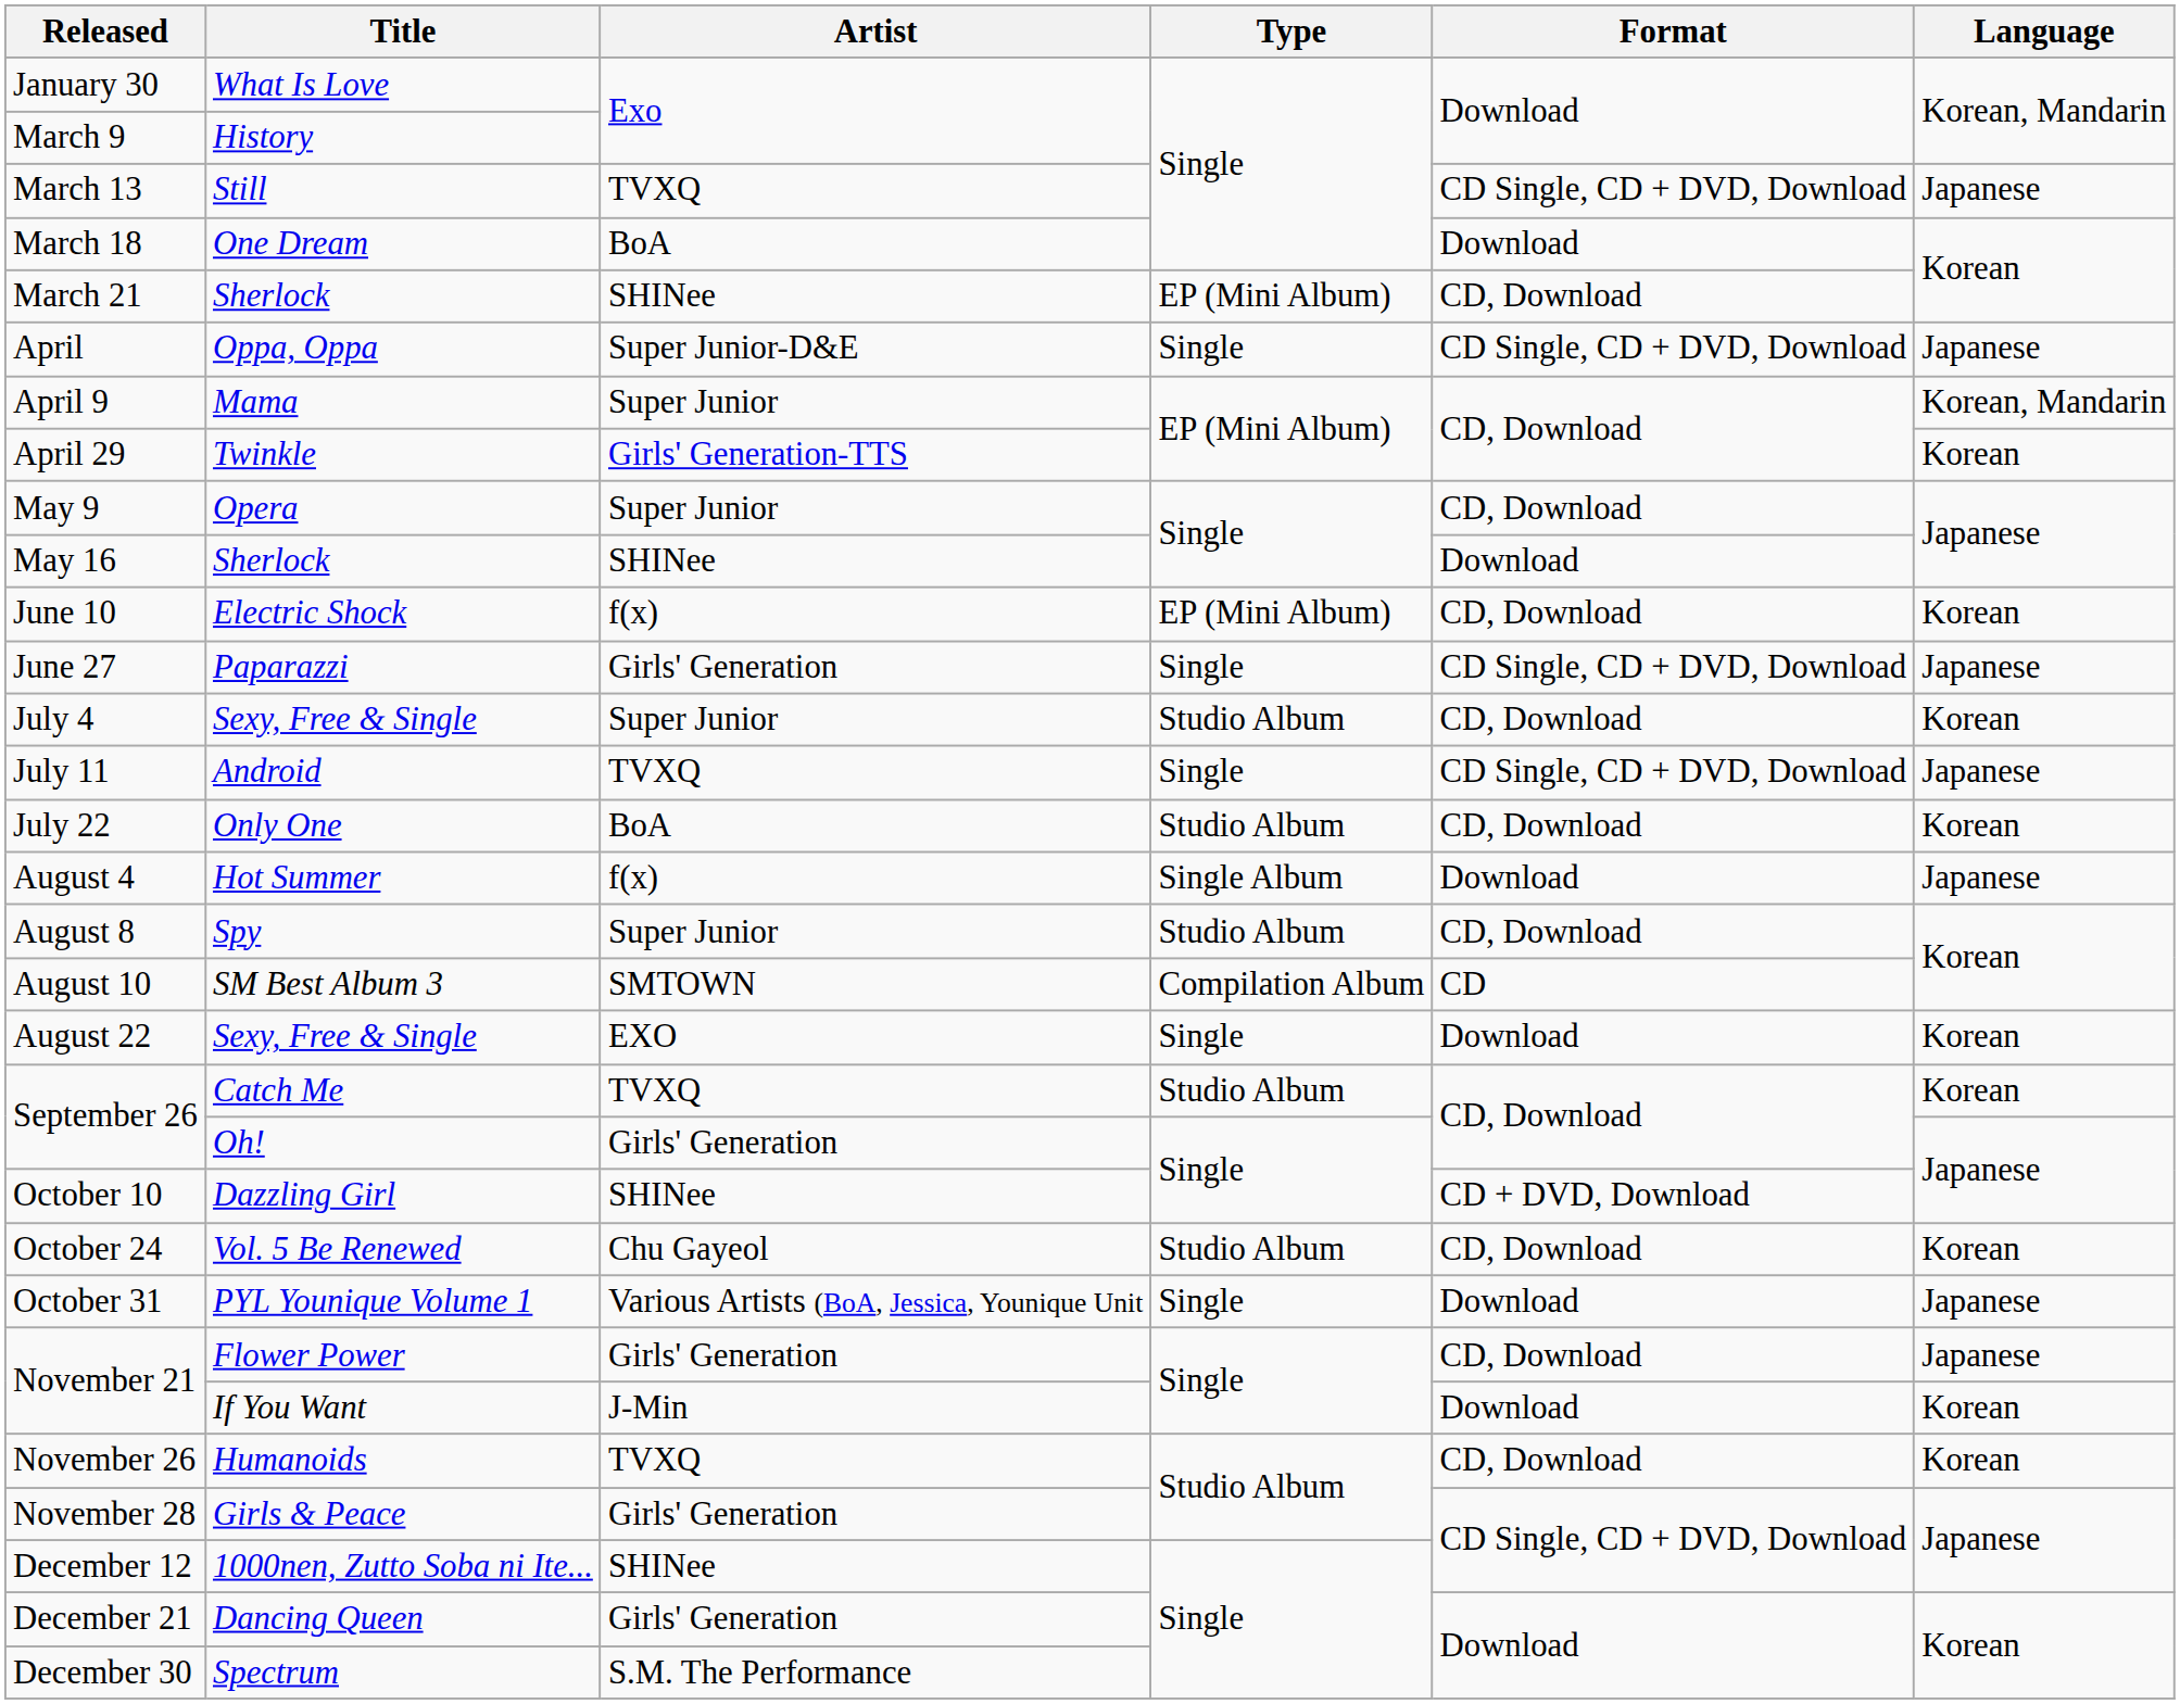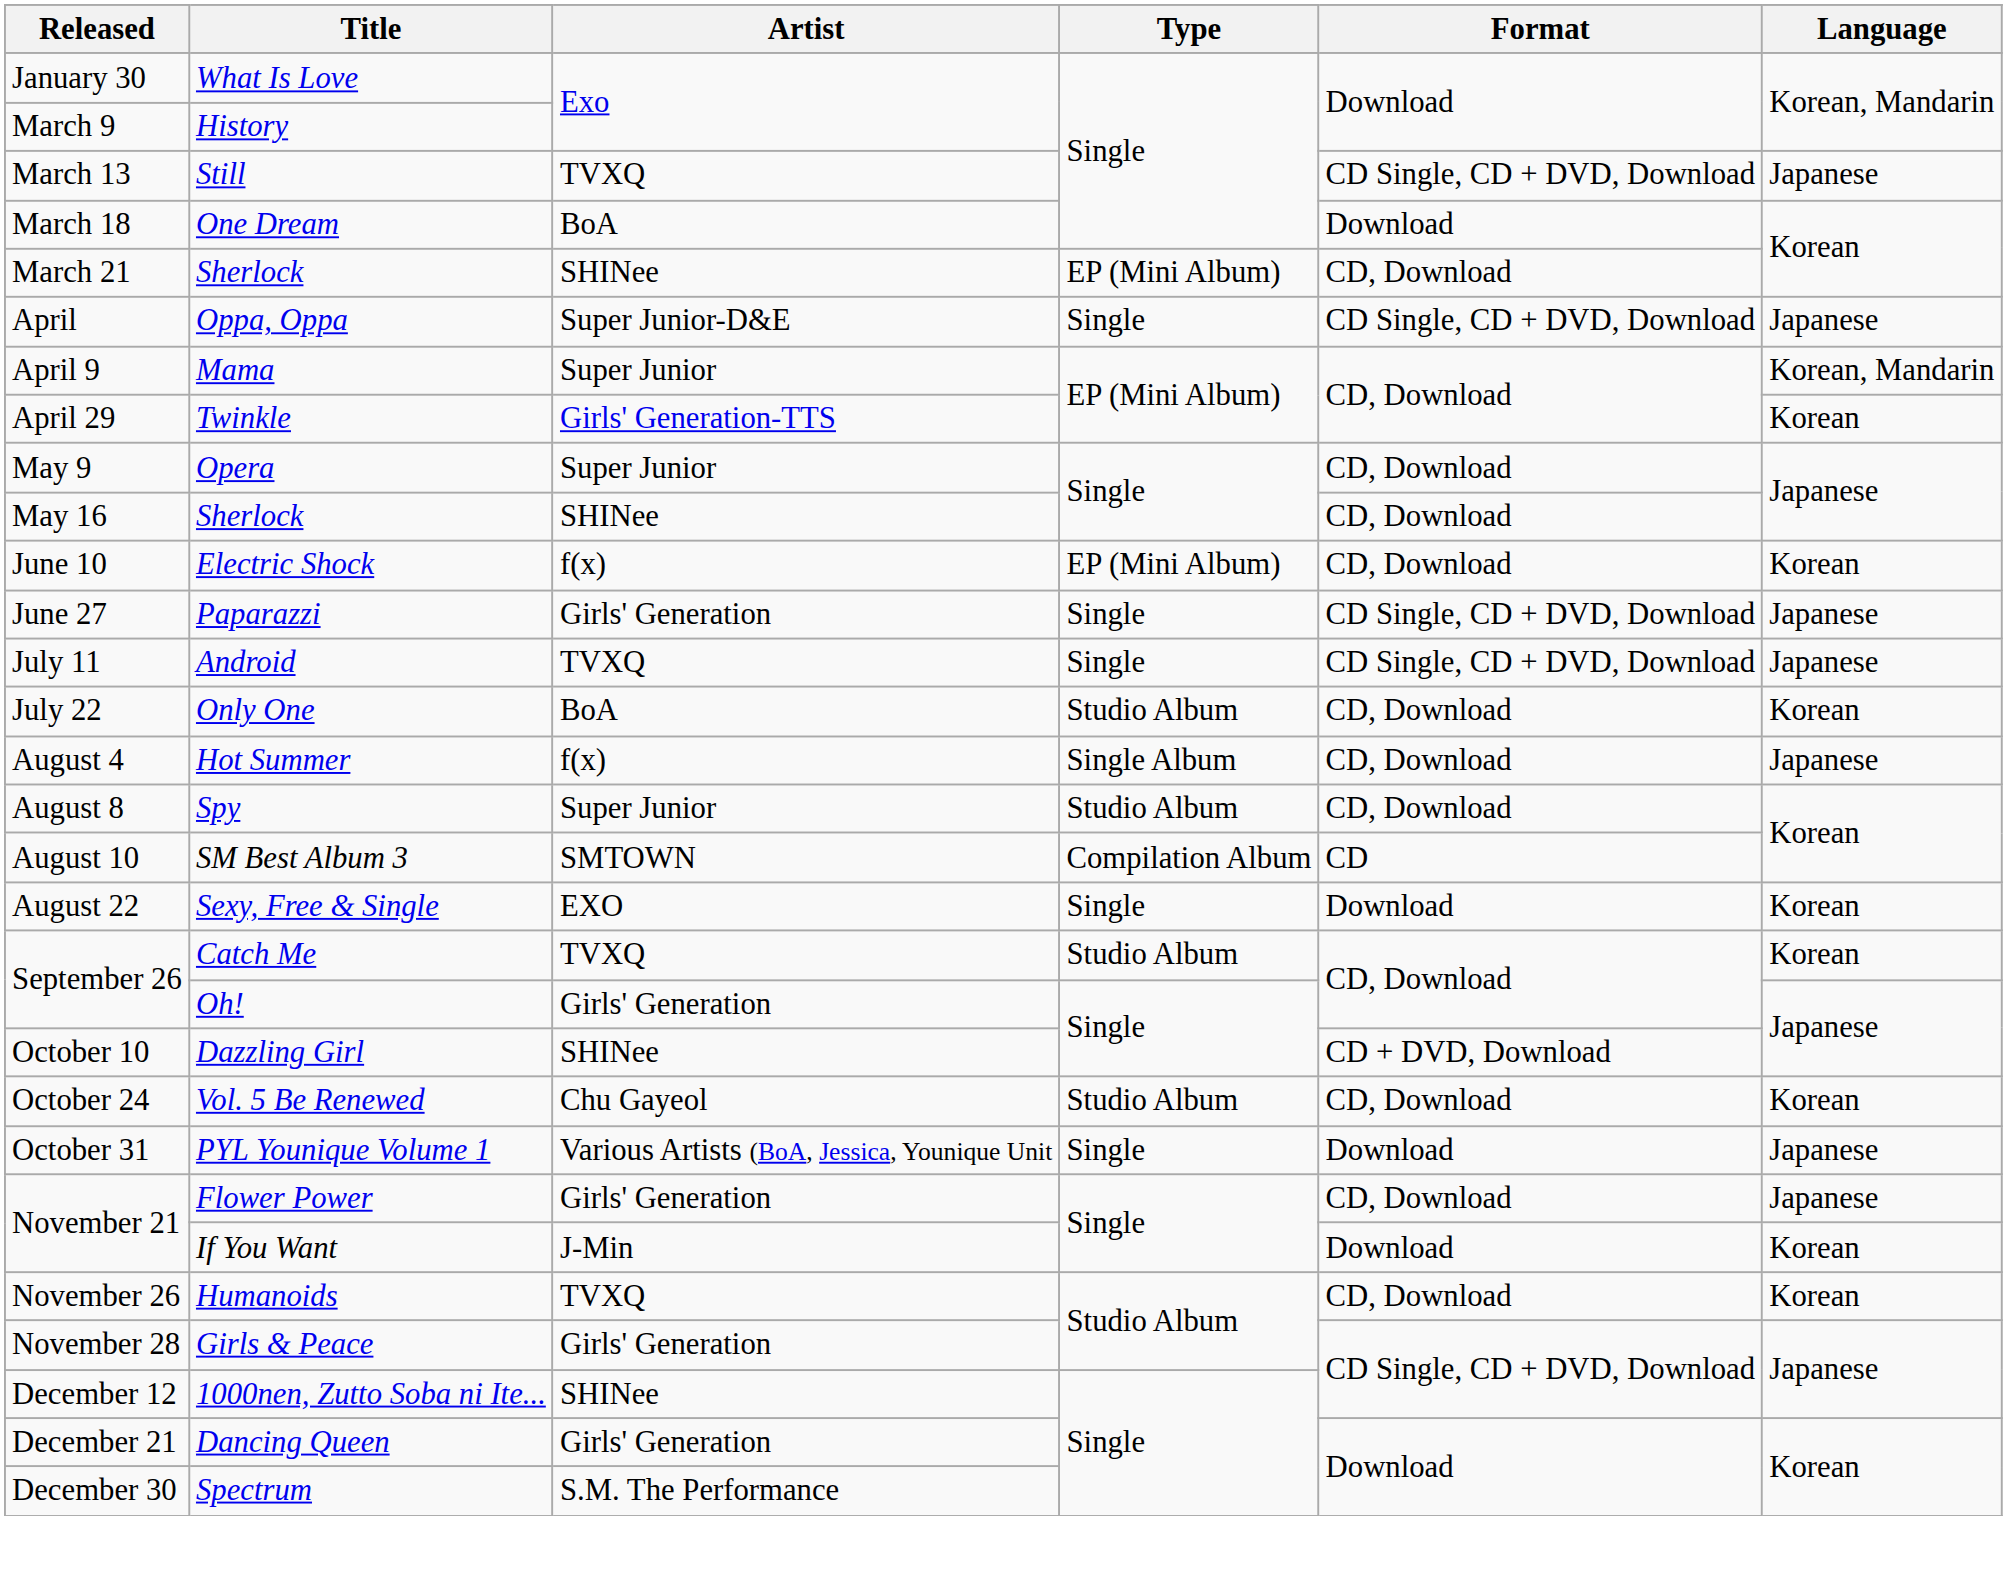 <table class="wikitable sortable">
 <tr>
 <th scope="col">Released</th>
 <th scope="col">Title</th>
 <th scope="col">Artist</th>
 <th scope="col">Type</th>
 <th scope="col">Format</th>
 <th scope="col">Language</th>
 </tr>
 <tr>
 <td>January 30</td>
 <td><em><a href='#'>What Is Love</a></em></td>
 <td rowspan="2"><a href='#'>Exo</a></td>
 <td rowspan="4">Single</td>
 <td rowspan="2">Download</td>
 <td rowspan="2">Korean, Mandarin</td>
 </tr>
 <tr>
 <td>March 9</td>
 <td><em><a href='#'>History</a></em></td>
 </tr>
 <tr>
 <td>March 13</td>
 <td><em><a href='#'>Still</a></em></td>
 <td>TVXQ</td>
 <td>CD Single, CD + DVD, Download</td>
 <td>Japanese</td>
 </tr>
 <tr>
 <td>March 18</td>
 <td><em><a href='#'>One Dream</a></em></td>
 <td>BoA</td>
 <td>Download</td>
 <td rowspan="2">Korean</td>
 </tr>
 <tr>
 <td>March 21</td>
 <td><em><a href='#'>Sherlock</a></em></td>
 <td>SHINee</td>
 <td>EP (Mini Album)</td>
 <td>CD, Download</td>
 </tr>
 <tr>
 <td>April</td>
 <td><em><a href='#'>Oppa, Oppa</a></em>  </td>
 <td>Super Junior-D&E</td>
 <td>Single</td>
 <td>CD Single, CD + DVD, Download</td>
 <td>Japanese</td>
 </tr>
 <tr>
 <td>April 9</td>
 <td><em><a href='#'>Mama</a></em></td>
 <td>Super Junior</td>
 <td rowspan="2">EP (Mini Album)</td>
 <td rowspan="2">CD, Download</td>
 <td>Korean, Mandarin</td>
 </tr>
 <tr>
 <td>April 29</td>
 <td><em><a href='#'>Twinkle</a></em></td>
 <td><a href='#'>Girls' Generation-TTS</a></td>
 <td>Korean</td>
 </tr>
 <tr>
 <td>May 9</td>
 <td><em><a href='#'>Opera</a></em></td>
 <td>Super Junior</td>
 <td rowspan="2">Single</td>
 <td>CD, Download</td>
 <td rowspan="2">Japanese</td>
 </tr>
 <tr>
 <td>May 16</td>
 <td><em><a href='#'>Sherlock</a></em></td>
 <td>SHINee</td>
-<td>Download</td>
+<td>CD, Download</td>
 </tr>
 <tr>
 <td>June 10</td>
 <td><em><a href='#'>Electric Shock</a></em></td>
 <td>f(x)</td>
 <td>EP (Mini Album)</td>
 <td>CD, Download</td>
 <td>Korean</td>
 </tr>
 <tr>
 <td>June 27</td>
 <td><em><a href='#'>Paparazzi</a></em></td>
 <td>Girls' Generation</td>
 <td>Single</td>
 <td>CD Single, CD + DVD, Download</td>
 <td>Japanese</td>
-</tr>
-<tr>
-<td>July 4</td>
-<td><em><a href='#'>Sexy, Free & Single</a></em></td>
-<td>Super Junior</td>
-<td>Studio Album</td>
-<td>CD, Download</td>
-<td>Korean</td>
 </tr>
 <tr>
 <td>July 11</td>
 <td><em><a href='#'>Android</a></em></td>
 <td>TVXQ</td>
 <td>Single</td>
 <td>CD Single, CD + DVD, Download</td>
 <td>Japanese</td>
 </tr>
 <tr>
 <td>July 22</td>
 <td><em><a href='#'>Only One</a></em></td>
 <td>BoA</td>
 <td>Studio Album</td>
 <td>CD, Download</td>
 <td>Korean</td>
 </tr>
 <tr>
 <td>August 4</td>
 <td><em><a href='#'>Hot Summer</a></em></td>
 <td>f(x)</td>
 <td>Single Album</td>
-<td>Download</td>
+<td>CD, Download</td>
 <td>Japanese</td>
 </tr>
 <tr>
 <td>August 8</td>
 <td><em><a href='#'>Spy</a></em> </td>
 <td>Super Junior</td>
 <td>Studio Album</td>
 <td>CD, Download</td>
 <td rowspan="2">Korean</td>
 </tr>
 <tr>
 <td>August 10</td>
 <td><em>SM Best Album 3</em></td>
 <td>SMTOWN</td>
 <td>Compilation Album</td>
 <td>CD</td>
 </tr>
 <tr>
 <td>August 22</td>
 <td><em><a href='#'>Sexy, Free & Single</a></em></td>
 <td>EXO</td>
 <td>Single</td>
 <td>Download</td>
 <td>Korean</td>
 </tr>
 <tr>
 <td rowspan="2">September 26</td>
 <td><em><a href='#'>Catch Me</a></em></td>
 <td>TVXQ</td>
 <td>Studio Album</td>
 <td rowspan="2">CD, Download</td>
 <td>Korean</td>
 </tr>
 <tr>
 <td><em><a href='#'>Oh!</a></em></td>
 <td>Girls' Generation</td>
 <td rowspan="2">Single</td>
 <td rowspan="2">Japanese</td>
 </tr>
 <tr>
 <td>October 10</td>
 <td><em><a href='#'>Dazzling Girl</a></em></td>
 <td>SHINee</td>
 <td>CD + DVD, Download</td>
 </tr>
 <tr>
 <td>October 24</td>
 <td><em><a href='#'>Vol. 5 Be Renewed</a></em></td>
 <td>Chu Gayeol</td>
 <td>Studio Album</td>
 <td>CD, Download</td>
 <td>Korean</td>
 </tr>
 <tr>
 <td>October 31</td>
 <td><em><a href='#'>PYL Younique Volume 1</a></em></td>
 <td>Various Artists <small>(<a href='#'>BoA</a>, <a href='#'>Jessica</a>, Younique Unit</small></td>
 <td>Single</td>
 <td>Download</td>
 <td>Japanese</td>
 </tr>
 <tr>
 <td rowspan="2">November 21</td>
 <td><em><a href='#'>Flower Power</a></em></td>
 <td>Girls' Generation</td>
 <td rowspan="2">Single</td>
 <td>CD, Download</td>
 <td>Japanese</td>
 </tr>
 <tr>
 <td><em>If You Want</em></td>
 <td>J-Min</td>
 <td>Download</td>
 <td>Korean</td>
 </tr>
 <tr>
 <td>November 26</td>
 <td><em><a href='#'>Humanoids</a></em> </td>
 <td>TVXQ</td>
 <td rowspan="2">Studio Album</td>
 <td>CD, Download</td>
 <td>Korean</td>
 </tr>
 <tr>
 <td>November 28</td>
 <td><em><a href='#'>Girls & Peace</a></em></td>
 <td>Girls' Generation</td>
 <td rowspan="2">CD Single, CD + DVD, Download</td>
 <td rowspan="2">Japanese</td>
 </tr>
 <tr>
 <td>December 12</td>
 <td><em><a href='#'>1000nen, Zutto Soba ni Ite...</a></em></td>
 <td>SHINee</td>
 <td rowspan="3">Single</td>
 </tr>
 <tr>
 <td>December 21</td>
 <td><em><a href='#'>Dancing Queen</a></em></td>
 <td>Girls' Generation</td>
 <td rowspan="2">Download</td>
 <td rowspan="2">Korean</td>
 </tr>
 <tr>
 <td>December 30</td>
 <td><em><a href='#'>Spectrum</a></em></td>
 <td>S.M. The Performance</td>
 </tr>
 </table>
